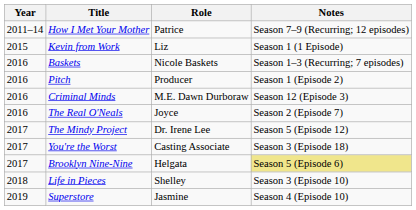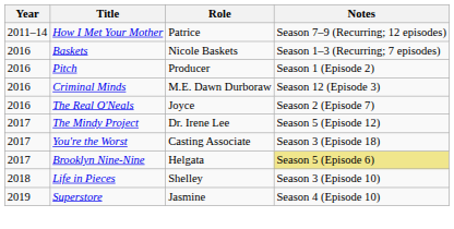 <table class="wikitable sortable">
 <tr>
 <th>Year</th>
 <th>Title</th>
 <th>Role</th>
 <th class="unsortable">Notes</th>
 </tr>
 <tr>
 <td>2011–14</td>
 <td><em><a href='#'>How I Met Your Mother</a></em></td>
 <td>Patrice</td>
 <td>Season 7–9 (Recurring; 12 episodes)</td>
-</tr>
-<tr>
-<td>2015</td>
-<td><em><a href='#'>Kevin from Work</a></em></td>
-<td>Liz</td>
-<td>Season 1 (1 Episode)</td>
 </tr>
 <tr>
 <td>2016</td>
 <td><em><a href='#'>Baskets</a></em></td>
 <td>Nicole Baskets</td>
 <td>Season 1–3 (Recurring; 7 episodes)</td>
 </tr>
 <tr>
 <td>2016</td>
 <td><em><a href='#'>Pitch</a></em></td>
 <td>Producer</td>
 <td>Season 1 (Episode 2)</td>
 </tr>
 <tr>
 <td>2016</td>
 <td><em><a href='#'>Criminal Minds</a></em></td>
 <td>M.E. Dawn Durboraw</td>
 <td>Season 12 (Episode 3)</td>
 </tr>
 <tr>
 <td>2016</td>
 <td><em><a href='#'>The Real O'Neals</a></em></td>
 <td>Joyce</td>
 <td>Season 2 (Episode 7)</td>
 </tr>
 <tr>
 <td>2017</td>
 <td><em><a href='#'>The Mindy Project</a></em></td>
 <td>Dr. Irene Lee</td>
 <td>Season 5 (Episode 12)</td>
 </tr>
 <tr>
 <td>2017</td>
 <td><em><a href='#'>You're the Worst</a></em></td>
 <td>Casting Associate</td>
 <td>Season 3 (Episode 18)</td>
 </tr>
 <tr>
 <td>2017</td>
 <td><em><a href='#'>Brooklyn Nine-Nine</a></em></td>
 <td>Helgata</td>
 <td style="background: khaki;">Season 5 (Episode 6)</td>
 </tr>
 <tr>
 <td>2018</td>
 <td><em><a href='#'>Life in Pieces</a></em></td>
 <td>Shelley</td>
 <td>Season 3 (Episode 10)</td>
 </tr>
 <tr>
 <td>2019</td>
 <td><em><a href='#'>Superstore</a></em></td>
 <td>Jasmine</td>
 <td>Season 4 (Episode 10)</td>
 </tr>
 </table>
